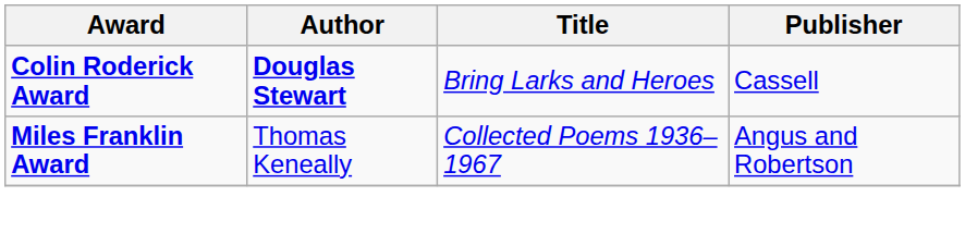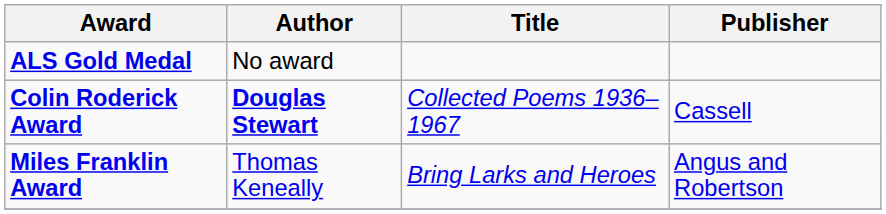 <table class="wikitable" width=95%>
 <tr>
 <th>Award</th>
 <th>Author</th>
 <th>Title</th>
 <th>Publisher</th>
 </tr>
 <tr>
+<td><strong><a href='#'>ALS Gold Medal</a></strong></td>
+<td>No award</td>
+<td></td>
+<td></td>
+</tr>
+<tr>
 <td><strong><a href='#'>Colin Roderick Award</a></strong></td>
 <td><strong><a href='#'>Douglas Stewart</a></strong></td>
-<td><em><a href='#'>Bring Larks and Heroes</a></em></td>
+<td><em><a href='#'>Collected Poems 1936–1967</a></em></td>
 <td><a href='#'>Cassell</a></td>
 </tr>
 <tr>
 <td><strong><a href='#'>Miles Franklin Award</a></strong></td>
 <td><a href='#'>Thomas Keneally</a></td>
-<td><em><a href='#'>Collected Poems 1936–1967</a></em></td>
+<td><em><a href='#'>Bring Larks and Heroes</a></em></td>
 <td><a href='#'>Angus and Robertson</a></td>
 </tr>
 <tr>
 </tr>
 </table>
